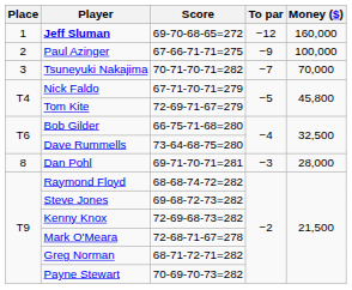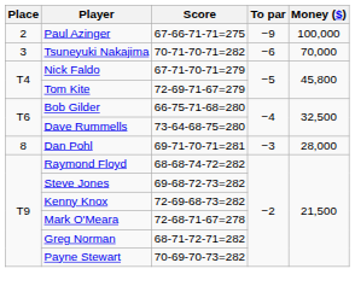 <table class="wikitable">
 <tr>
 <th>Place</th>
 <th>Player</th>
 <th>Score</th>
 <th>To par</th>
 <th>Money (<a href='#'>$</a>)</th>
-</tr>
-<tr>
-<td align="center">1</td>
-<td> <strong><a href='#'>Jeff Sluman</a></strong></td>
-<td>69-70-68-65=272</td>
-<td align="center">−12</td>
-<td align=center>160,000</td>
 </tr>
 <tr>
 <td align="center">2</td>
 <td> <a href='#'>Paul Azinger</a></td>
 <td>67-66-71-71=275</td>
 <td align="center">−9</td>
 <td align=center>100,000</td>
 </tr>
 <tr>
 <td align=center>3</td>
 <td> <a href='#'>Tsuneyuki Nakajima</a></td>
 <td>70-71-70-71=282</td>
-<td align=center>−7</td>
+<td align=center>−6</td>
 <td align=center>70,000</td>
 </tr>
 <tr>
 <td rowspan=2 align=center>T4</td>
 <td> <a href='#'>Nick Faldo</a></td>
 <td>67-71-70-71=279</td>
 <td rowspan=2 align=center>−5</td>
 <td rowspan=2 align=center>45,800</td>
 </tr>
 <tr>
 <td> <a href='#'>Tom Kite</a></td>
 <td>72-69-71-67=279</td>
 </tr>
 <tr>
 <td rowspan=2 align="center">T6</td>
 <td> <a href='#'>Bob Gilder</a></td>
 <td>66-75-71-68=280</td>
 <td rowspan=2 align="center">−4</td>
 <td rowspan=2 align=center>32,500</td>
 </tr>
 <tr>
 <td> <a href='#'>Dave Rummells</a></td>
 <td>73-64-68-75=280</td>
 </tr>
 <tr>
 <td align="center">8</td>
 <td> <a href='#'>Dan Pohl</a></td>
 <td>69-71-70-71=281</td>
 <td align="center">−3</td>
 <td align=center>28,000</td>
 </tr>
 <tr>
 <td rowspan=6 align="center">T9</td>
 <td> <a href='#'>Raymond Floyd</a></td>
 <td>68-68-74-72=282</td>
 <td rowspan=6 align="center">−2</td>
 <td rowspan=6 align=center>21,500</td>
 </tr>
 <tr>
 <td> <a href='#'>Steve Jones</a></td>
 <td>69-68-72-73=282</td>
 </tr>
 <tr>
 <td> <a href='#'>Kenny Knox</a></td>
 <td>72-69-68-73=282</td>
 </tr>
 <tr>
 <td> <a href='#'>Mark O'Meara</a></td>
 <td>72-68-71-67=278</td>
 </tr>
 <tr>
 <td> <a href='#'>Greg Norman</a></td>
 <td>68-71-72-71=282</td>
 </tr>
 <tr>
 <td> <a href='#'>Payne Stewart</a></td>
 <td>70-69-70-73=282</td>
 </tr>
 </table>
